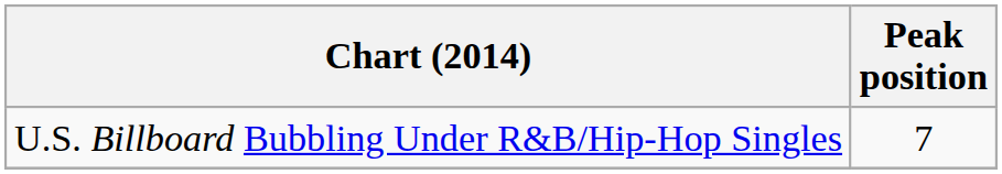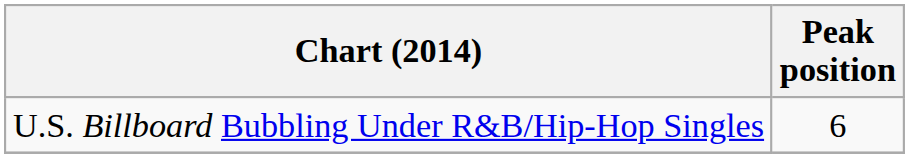 <table class="wikitable">
 <tr>
 <th>Chart (2014)</th>
 <th>Peak<br>position</th>
 </tr>
 <tr>
 <td>U.S. <em>Billboard</em> <a href='#'>Bubbling Under R&B/Hip-Hop Singles</a></td>
-<td style="text-align:center;">7</td>
+<td style="text-align:center;">6</td>
 </tr>
 <tr>
 </tr>
 </table>
